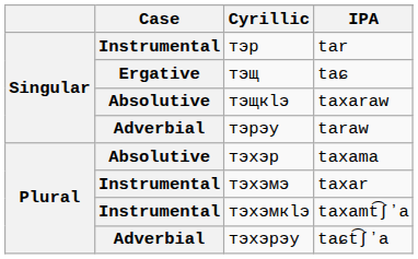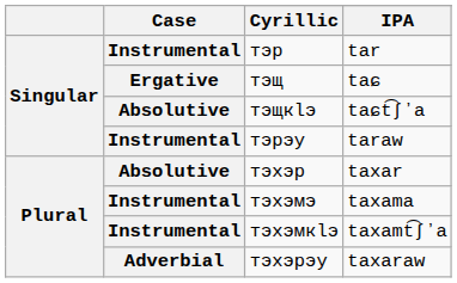 <table class="wikitable">
 <tr>
 <th rowspan=2></th>
 <th rowspan=2>Case</th>
 </tr>
 <tr>
 <th>Cyrillic</th>
 <th>IPA</th>
 </tr>
 <tr>
 <th rowspan=4>Singular</th>
 <th>Instrumental</th>
 <td>тэр</td>
 <td>tar</td>
 </tr>
 <tr>
 <th>Ergative</th>
 <td>тэщ</td>
 <td>taɕ</td>
 </tr>
 <tr>
 <th>Absolutive</th>
 <td>тэщкӏэ</td>
-<td>taxaraw</td>
+<td>taɕt͡ʃʼa</td>
 </tr>
 <tr>
-<th>Adverbial</th>
+<th>Instrumental</th>
 <td>тэрэу</td>
 <td>taraw</td>
 </tr>
 <tr>
 <th rowspan=4>Plural</th>
 <th>Absolutive</th>
 <td>тэхэр</td>
-<td>taxama</td>
+<td>taxar</td>
 </tr>
 <tr>
 <th>Instrumental</th>
 <td>тэхэмэ</td>
-<td>taxar</td>
+<td>taxama</td>
 </tr>
 <tr>
 <th>Instrumental</th>
 <td>тэхэмкӏэ</td>
 <td>taxamt͡ʃʼa</td>
 </tr>
 <tr>
 <th>Adverbial</th>
 <td>тэхэрэу</td>
-<td>taɕt͡ʃʼa</td>
+<td>taxaraw</td>
 </tr>
 </table>
